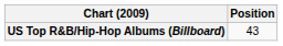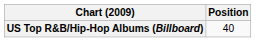 <table class="wikitable sortable plainrowheaders">
 <tr>
 <th scope="col">Chart (2009)</th>
 <th scope="col">Position</th>
 </tr>
 <tr>
 <th scope="row">US Top R&B/Hip-Hop Albums (<em>Billboard</em>)</th>
-<td style="text-align:center;">43</td>
+<td style="text-align:center;">40</td>
 </tr>
 </table>
